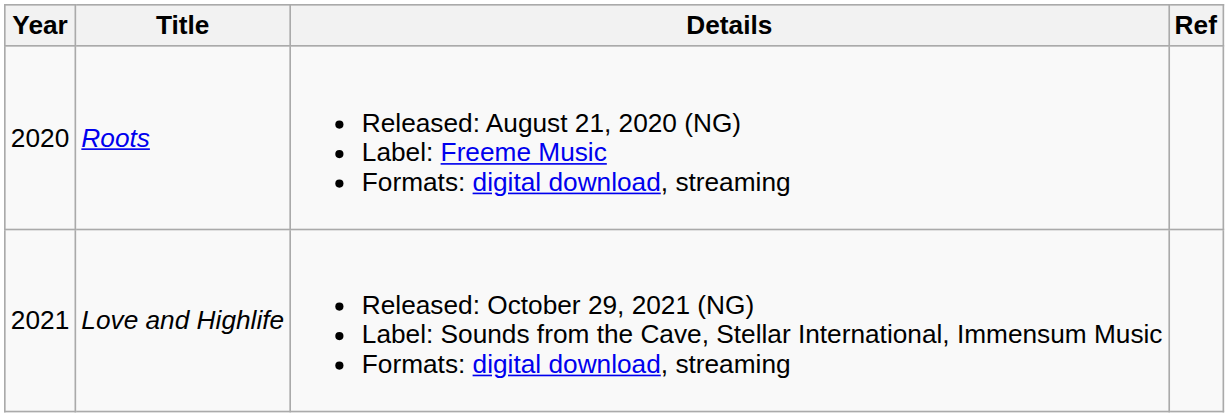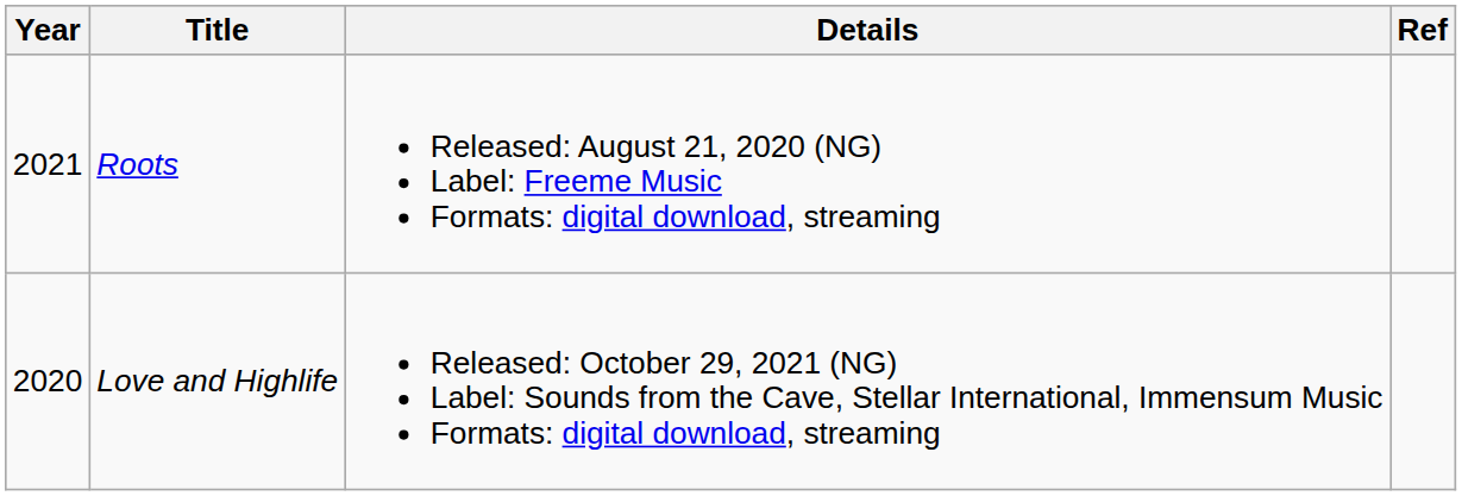 <table class="wikitable">
 <tr>
 <th>Year</th>
 <th>Title</th>
 <th>Details</th>
 <th>Ref</th>
 </tr>
 <tr>
-<td>2020</td>
+<td>2021</td>
 <td><em><a href='#'>Roots</a></em></td>
 <td><br><ul><li>Released: August 21, 2020 (NG)</li><li>Label: <a href='#'>Freeme Music</a></li><li>Formats: <a href='#'>digital download</a>, streaming</li></ul></td>
 <td></td>
 </tr>
 <tr>
-<td>2021</td>
+<td>2020</td>
 <td><em>Love and Highlife</em></td>
 <td><br><ul><li>Released: October 29, 2021 (NG)</li><li>Label: Sounds from the Cave, Stellar International, Immensum Music</li><li>Formats: <a href='#'>digital download</a>, streaming</li></ul></td>
 <td></td>
 </tr>
 </table>
